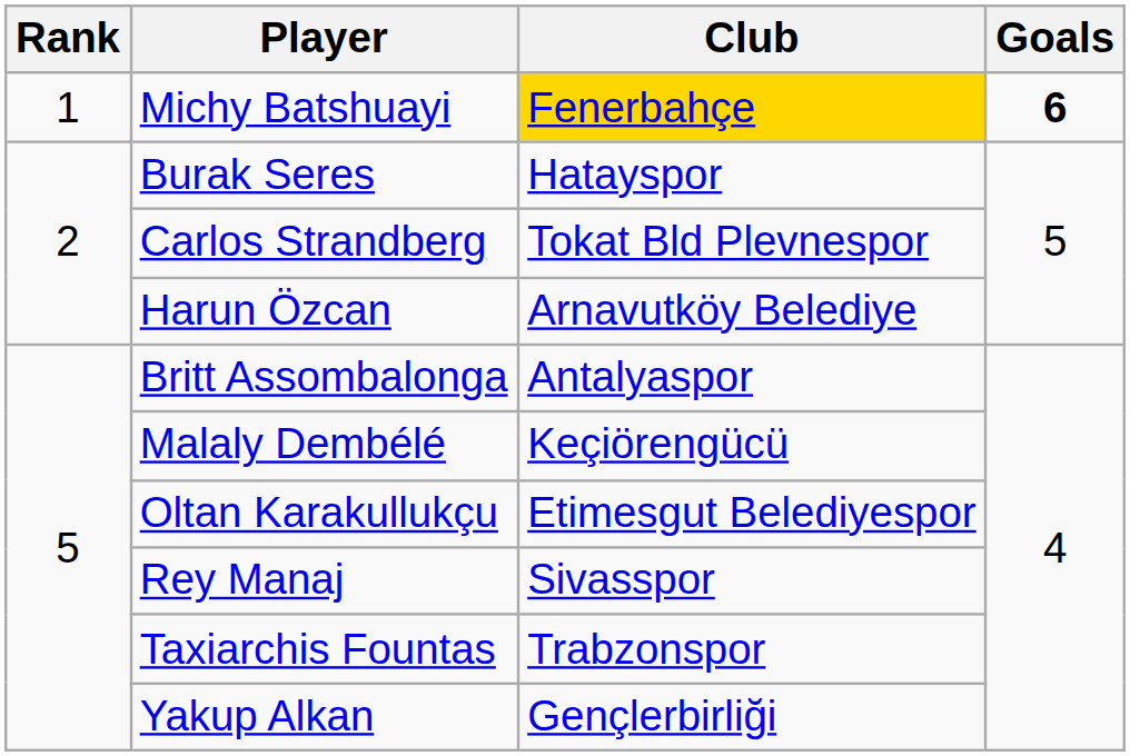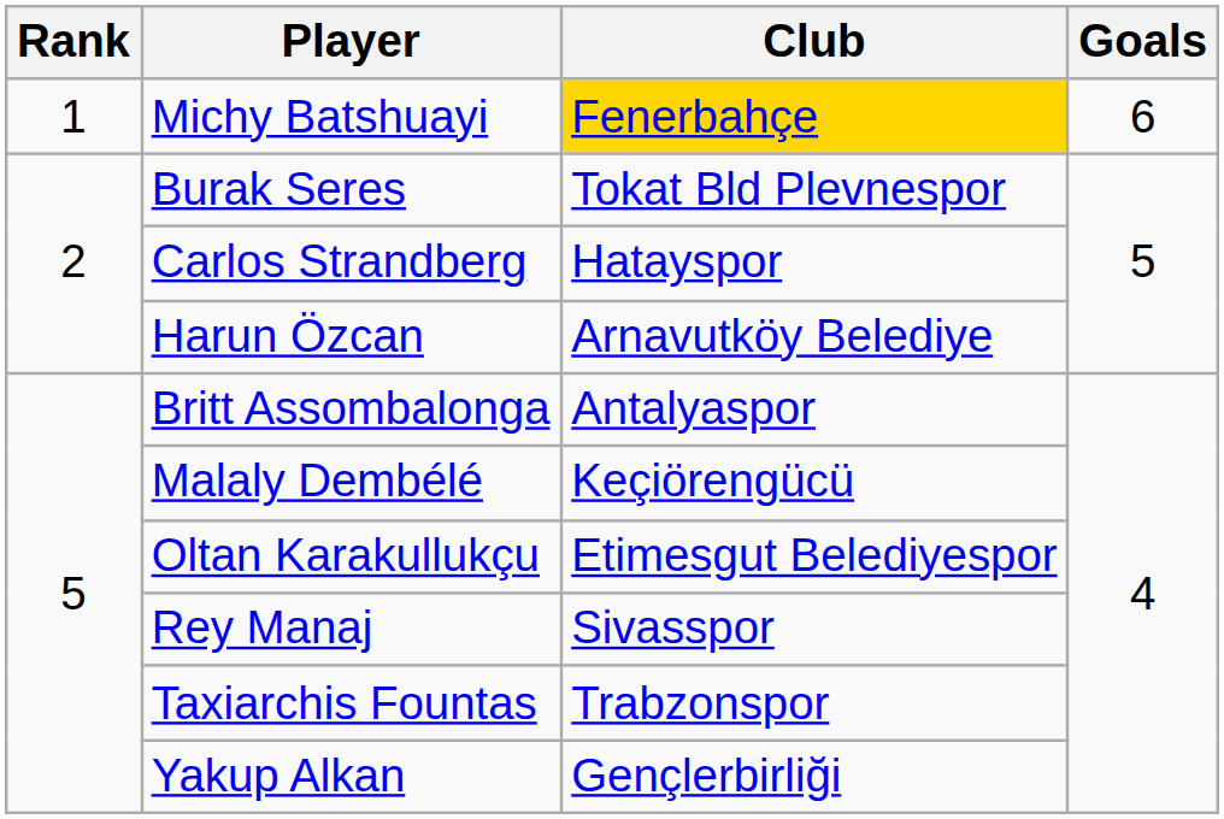 <table class="wikitable sortable" style="text-align:center">
 <tr>
 <th>Rank</th>
 <th>Player</th>
 <th>Club</th>
 <th>Goals</th>
 </tr>
 <tr>
 <td rowspan="1">1</td>
 <td align="left"> <a href='#'>Michy Batshuayi</a></td>
 <td align="left" style="background: gold;"><a href='#'>Fenerbahçe</a></td>
-<td rowspan="1"><strong>6</strong></td>
+<td rowspan="1">6</td>
 </tr>
 <tr>
 <td rowspan="3">2</td>
 <td align="left"> <a href='#'>Burak Seres</a></td>
-<td align="left"><a href='#'>Hatayspor</a></td>
+<td align="left"><a href='#'>Tokat Bld Plevnespor</a></td>
 <td rowspan="3">5</td>
 </tr>
 <tr>
 <td align="left"> <a href='#'>Carlos Strandberg</a></td>
-<td align="left"><a href='#'>Tokat Bld Plevnespor</a></td>
+<td align="left"><a href='#'>Hatayspor</a></td>
 </tr>
 <tr>
 <td align="left"> <a href='#'>Harun Özcan</a></td>
 <td align="left"><a href='#'>Arnavutköy Belediye</a></td>
 </tr>
 <tr>
 <td rowspan="6">5</td>
 <td align="left"> <a href='#'>Britt Assombalonga</a></td>
 <td align="left"><a href='#'>Antalyaspor</a></td>
 <td rowspan="6">4</td>
 </tr>
 <tr>
 <td align="left"> <a href='#'>Malaly Dembélé</a></td>
 <td align="left"><a href='#'>Keçiörengücü</a></td>
 </tr>
 <tr>
 <td align="left"> <a href='#'>Oltan Karakullukçu</a></td>
 <td align="left"><a href='#'>Etimesgut Belediyespor</a></td>
 </tr>
 <tr>
 <td align="left"> <a href='#'>Rey Manaj</a></td>
 <td align="left"><a href='#'>Sivasspor</a></td>
 </tr>
 <tr>
 <td align="left"> <a href='#'>Taxiarchis Fountas</a></td>
 <td align="left"><a href='#'>Trabzonspor</a></td>
 </tr>
 <tr>
 <td align="left"> <a href='#'>Yakup Alkan</a></td>
 <td align="left"><a href='#'>Gençlerbirliği</a></td>
 </tr>
 </table>
